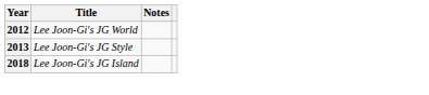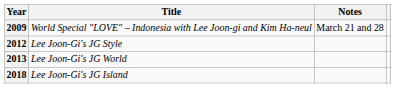 <table class="wikitable plainrowheaders sortable">
 <tr>
 <th scope="col">Year</th>
 <th scope="col">Title</th>
 <th scope="col">Notes</th>
 <th scope="col" class="unsortable"></th>
 </tr>
 <tr>
+<th scope="row">2009</th>
+<td><em>World Special "LOVE" –  Indonesia with Lee Joon-gi and Kim Ha-neul</em></td>
+<td>March 21 and 28</td>
+<td style="text-align:center"></td>
+</tr>
+<tr>
 <th scope="row">2012</th>
-<td><em>Lee Joon-Gi's JG World</em></td>
+<td><em>Lee Joon-Gi's JG Style</em></td>
 <td></td>
 <td style="text-align:center"></td>
 </tr>
 <tr>
 <th scope="row">2013</th>
-<td><em>Lee Joon-Gi's JG Style</em></td>
+<td><em>Lee Joon-Gi's JG World</em></td>
 <td></td>
 <td style="text-align:center"></td>
 </tr>
 <tr>
 <th scope="row">2018</th>
 <td><em>Lee Joon-Gi's JG Island</em></td>
 <td></td>
 <td style="text-align:center"></td>
 </tr>
 </table>
